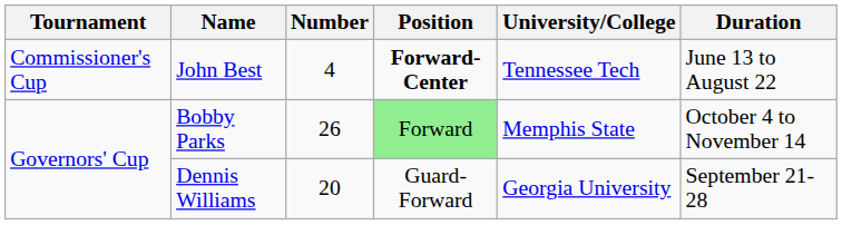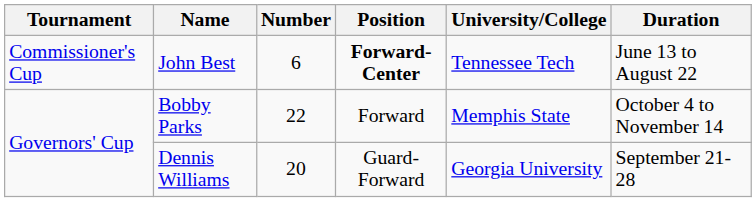 <table class="wikitable">
 <tr>
 <th>Tournament</th>
 <th>Name</th>
 <th>Number</th>
 <th>Position</th>
 <th>University/College</th>
 <th>Duration</th>
 </tr>
 <tr>
 <td><a href='#'>Commissioner's Cup</a></td>
 <td><a href='#'>John Best</a></td>
-<td align=center>4</td>
+<td align=center>6</td>
 <td align=center><strong>Forward-Center</strong></td>
 <td><a href='#'>Tennessee Tech</a></td>
 <td>June 13 to August 22</td>
 </tr>
 <tr>
 <td rowspan="2"><a href='#'>Governors' Cup</a></td>
 <td><a href='#'>Bobby Parks</a></td>
-<td align=center>26</td>
-<td align=center style="background: lightgreen;">Forward</td>
+<td align=center>22</td>
+<td align=center>Forward</td>
 <td><a href='#'>Memphis State</a></td>
 <td>October 4 to November 14</td>
 </tr>
 <tr>
 <td><a href='#'>Dennis Williams</a></td>
 <td align=center>20</td>
 <td align=center>Guard-Forward</td>
 <td><a href='#'>Georgia University</a></td>
 <td>September 21-28</td>
 </tr>
 </table>
